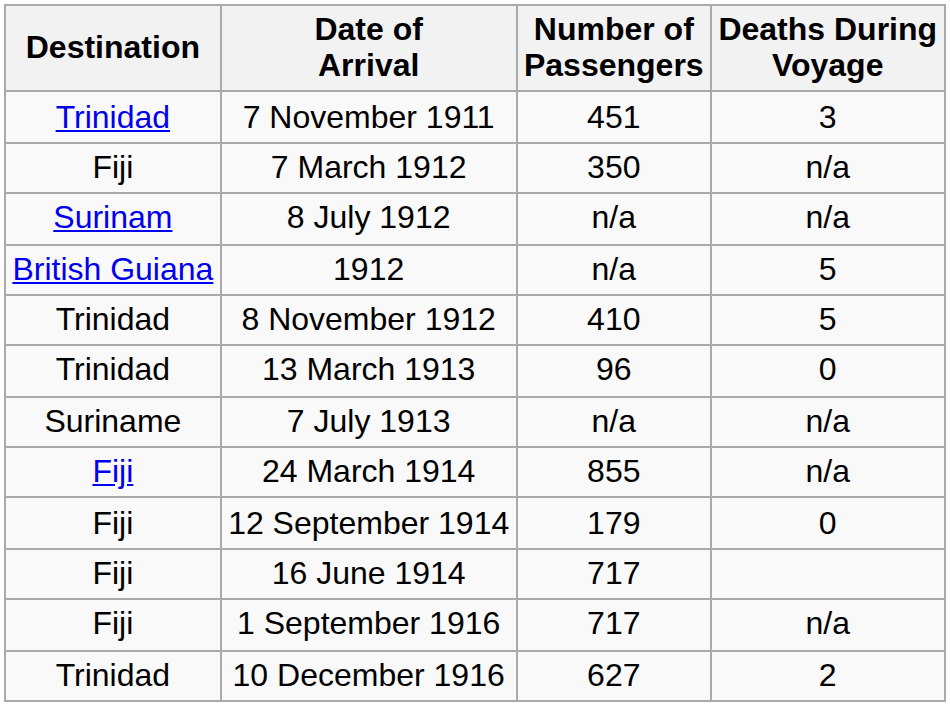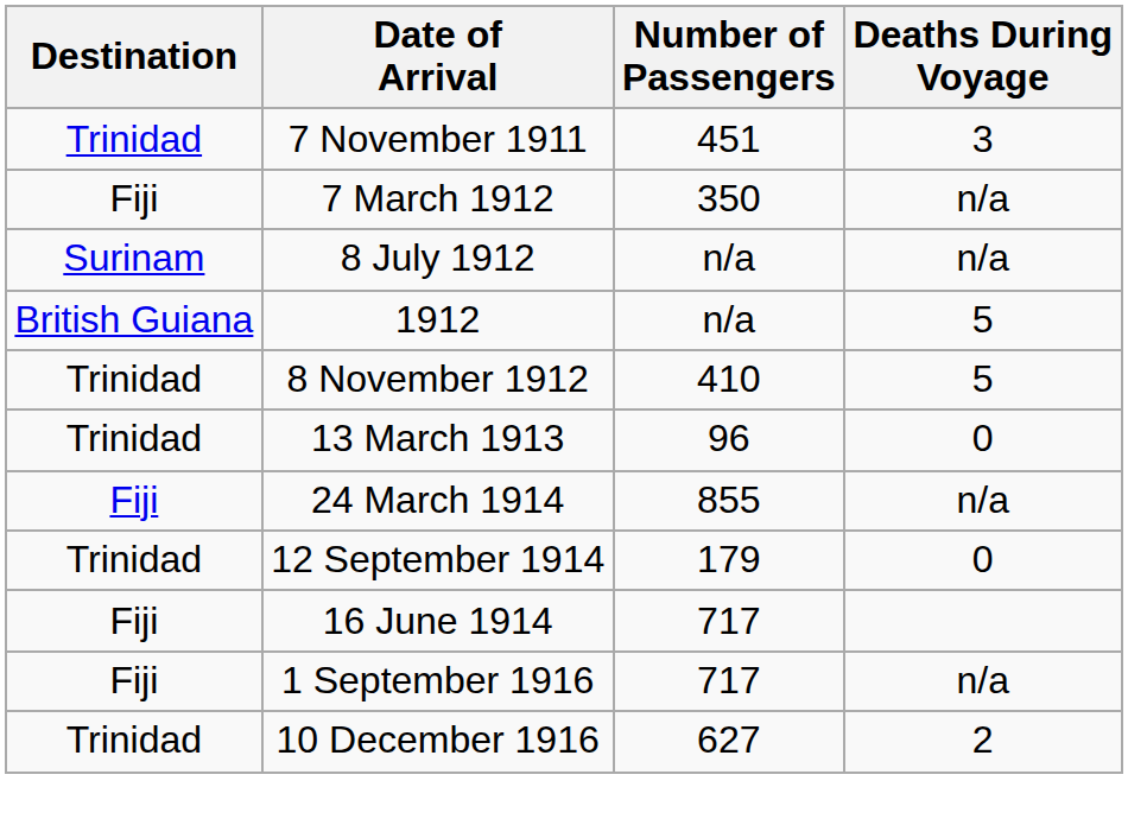 <table class="wikitable" style="text-align:center;">
 <tr>
 <th>Destination</th>
 <th>Date of<br>Arrival</th>
 <th>Number of<br>Passengers</th>
 <th>Deaths During<br>Voyage</th>
 </tr>
 <tr>
 <td><a href='#'>Trinidad</a></td>
 <td>7 November 1911</td>
 <td>451</td>
 <td>3</td>
 </tr>
 <tr>
 <td>Fiji</td>
 <td>7 March 1912</td>
 <td>350</td>
 <td>n/a</td>
 </tr>
 <tr>
 <td><a href='#'>Surinam</a></td>
 <td>8 July 1912</td>
 <td>n/a</td>
 <td>n/a</td>
 </tr>
 <tr>
 <td><a href='#'>British Guiana</a></td>
 <td>1912</td>
 <td>n/a</td>
 <td>5</td>
 </tr>
 <tr>
 <td>Trinidad</td>
 <td>8 November 1912</td>
 <td>410</td>
 <td>5</td>
 </tr>
 <tr>
 <td>Trinidad</td>
 <td>13 March 1913</td>
 <td>96</td>
 <td>0</td>
 </tr>
 <tr>
-<td>Suriname</td>
-<td>7 July 1913</td>
-<td>n/a</td>
-<td>n/a</td>
-</tr>
-<tr>
 <td><a href='#'>Fiji</a></td>
 <td>24 March 1914</td>
 <td>855</td>
 <td>n/a</td>
 </tr>
 <tr>
-<td>Fiji</td>
+<td>Trinidad</td>
 <td>12 September 1914</td>
 <td>179</td>
 <td>0</td>
 </tr>
 <tr>
 <td>Fiji</td>
 <td>16 June 1914</td>
 <td>717</td>
 <td n/a></td>
 </tr>
 <tr>
 <td>Fiji</td>
 <td>1 September 1916</td>
 <td>717</td>
 <td>n/a</td>
 </tr>
 <tr>
 <td>Trinidad</td>
 <td>10 December 1916</td>
 <td>627</td>
 <td>2</td>
 </tr>
 </table>
